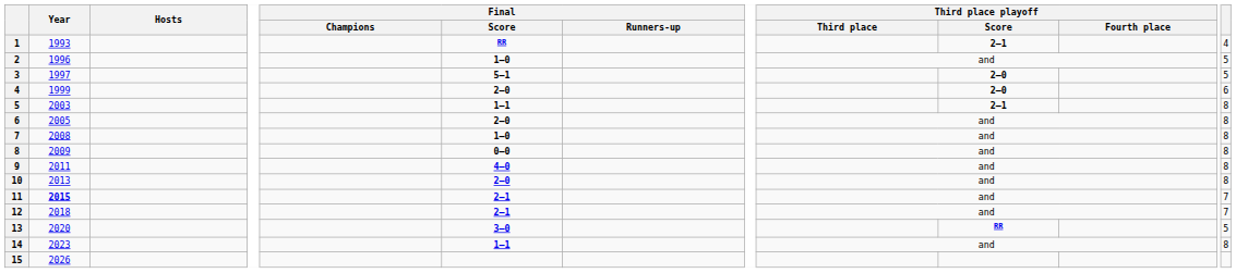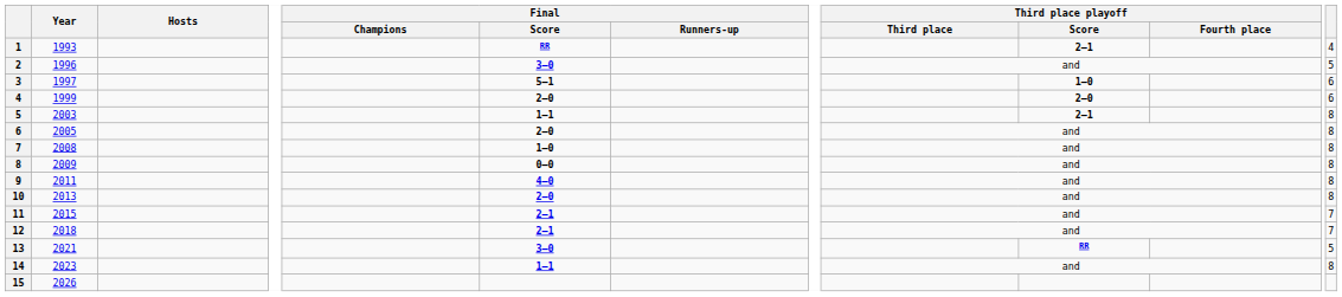 <table class="wikitable sortable" style="font-size:90%; text-align:center; width:100%;">
 <tr>
 <th rowspan="2" style="width:2%;"></th>
 <th rowspan="2" style="width:5%;">Year</th>
 <th rowspan="2" style="width:13%;">Hosts</th>
 <td rowspan="18" width="1%" style="background-color:#ffffff;border-top-style:hidden; border-bottom-style:hidden;"></td>
 <th colspan="3">Final</th>
 <td rowspan="18" width="1%" style="background-color:#ffffff;border-top-style:hidden; border-bottom-style:hidden;"></td>
 <th colspan="3">Third place playoff</th>
 <td rowspan="18" width="1%" style="background-color:#ffffff;border-top-style:hidden; border-bottom-style:hidden;"></td>
 <th rowspan="2"></th>
 </tr>
 <tr>
 <th style="width:15%; ">Champions</th>
 <th style="width:10%; ">Score</th>
 <th style="width:15%; ">Runners-up</th>
 <th style="width:15%; ">Third place</th>
 <th style="width:10%; ">Score</th>
 <th style="width:15%; ">Fourth place</th>
 </tr>
 <tr>
 <th>1</th>
 <td><a href='#'>1993</a></td>
 <td align="left"></td>
 <td><strong></strong></td>
 <td><sup><strong><a href='#'>RR</a></strong></sup></td>
 <td></td>
 <td></td>
 <td><strong>2–1</strong><br></td>
 <td></td>
 <td>4</td>
 </tr>
 <tr>
 <th>2</th>
 <td><a href='#'>1996</a></td>
 <td align="left"></td>
 <td><strong></strong></td>
-<td><strong>1–0</strong><br></td>
+<td><strong><a href='#'>3–0</a></strong></td>
 <td></td>
 <td colspan="3"> and </td>
 <td>5</td>
 </tr>
 <tr>
 <th>3</th>
 <td><a href='#'>1997</a></td>
 <td align="left"></td>
 <td><strong></strong></td>
 <td><strong>5–1</strong></td>
 <td></td>
 <td></td>
-<td><strong>2–0</strong></td>
+<td><strong>1–0</strong></td>
 <td></td>
-<td>5</td>
+<td>6</td>
 </tr>
 <tr>
 <th>4</th>
 <td><a href='#'>1999</a></td>
 <td align="left"></td>
 <td><strong></strong></td>
 <td><strong>2–0</strong></td>
 <td></td>
 <td></td>
 <td><strong>2–0</strong></td>
 <td></td>
 <td>6</td>
 </tr>
 <tr>
 <th>5</th>
 <td><a href='#'>2003</a></td>
 <td align="left"></td>
 <td><strong></strong></td>
 <td><strong>1–1</strong>  <br></td>
 <td></td>
 <td></td>
 <td><strong>2–1</strong><br></td>
 <td></td>
 <td>8</td>
 </tr>
 <tr>
 <th>6</th>
 <td><a href='#'>2005</a></td>
 <td align="left"></td>
 <td><strong></strong></td>
 <td><strong>2–0</strong></td>
 <td></td>
 <td colspan="3"> and </td>
 <td>8</td>
 </tr>
 <tr>
 <th>7</th>
 <td><a href='#'>2008</a></td>
 <td align="left"><br></td>
 <td><strong></strong></td>
 <td><strong>1–0</strong></td>
 <td></td>
 <td colspan="3"> and </td>
 <td>8</td>
 </tr>
 <tr>
 <th>8</th>
 <td><a href='#'>2009</a></td>
 <td align="left"></td>
 <td><strong></strong></td>
 <td><strong>0–0</strong>  <br></td>
 <td></td>
 <td colspan="3"> and </td>
 <td>8</td>
 </tr>
 <tr>
 <th>9</th>
 <td><a href='#'>2011</a></td>
 <td align="left"></td>
 <td><strong></strong></td>
 <td><strong><a href='#'>4–0</a></strong></td>
 <td></td>
 <td colspan="3"> and </td>
 <td>8</td>
 </tr>
 <tr>
 <th>10</th>
 <td><a href='#'>2013</a></td>
 <td align="left"></td>
 <td><strong></strong></td>
 <td><strong><a href='#'>2–0</a></strong></td>
 <td></td>
 <td colspan="3"> and </td>
 <td>8</td>
 </tr>
 <tr>
 <th>11</th>
-<td><strong><a href='#'>2015</a></strong></td>
+<td><a href='#'>2015</a></td>
 <td align="left"></td>
 <td><strong></strong></td>
 <td><strong><a href='#'>2–1</a></strong><br></td>
 <td></td>
 <td colspan="3"> and </td>
 <td>7</td>
 </tr>
 <tr>
 <th>12</th>
 <td><a href='#'>2018</a></td>
 <td align="left"></td>
 <td><strong></strong></td>
 <td><strong><a href='#'>2–1</a></strong></td>
 <td></td>
 <td colspan="3"> and </td>
 <td>7</td>
 </tr>
 <tr>
 <th>13</th>
-<td><a href='#'>2020</a></td>
+<td><a href='#'>2021</a></td>
 <td align="left"></td>
 <td><strong></strong></td>
 <td><strong><a href='#'>3–0</a></strong></td>
 <td></td>
 <td></td>
 <td><sup><strong><a href='#'>RR</a></strong></sup></td>
 <td></td>
 <td>5</td>
 </tr>
 <tr>
 <th>14</th>
 <td><a href='#'>2023</a></td>
 <td align="left"></td>
 <td><strong></strong></td>
 <td><strong><a href='#'>1–1</a></strong> <br></td>
 <td><strong></strong></td>
 <td colspan="3"> and </td>
 <td>8</td>
 </tr>
 <tr>
 <th>15</th>
 <td><a href='#'>2026</a></td>
 <td align="left"></td>
 <td></td>
 <td></td>
 <td></td>
 <td></td>
 <td></td>
 <td></td>
 <td></td>
 </tr>
 </table>
